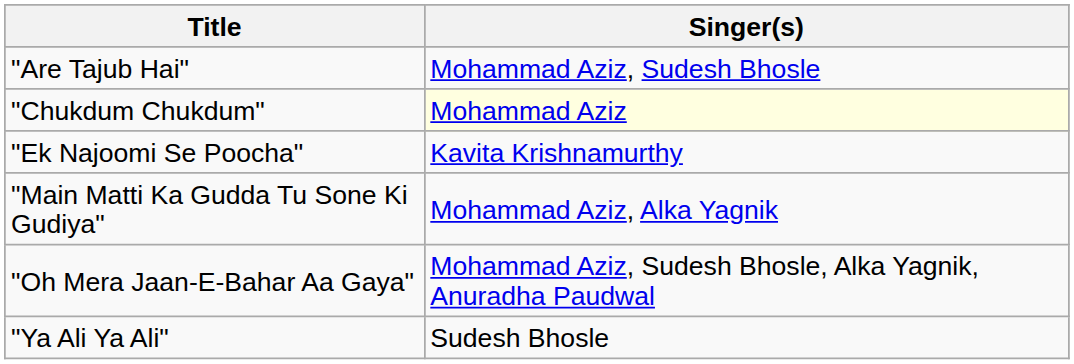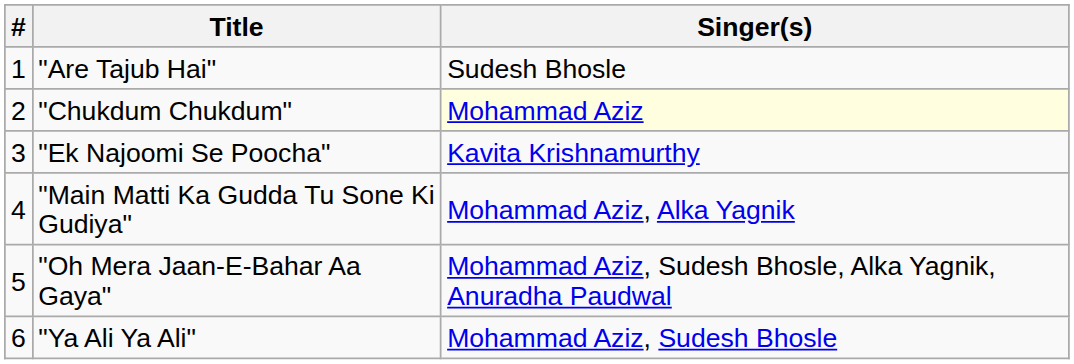 <table class="wikitable" style="font-size:95%;">
 <tr>
+<th>#</th>
 <th>Title</th>
 <th>Singer(s)</th>
 </tr>
 <tr>
+<td>1</td>
 <td>"Are Tajub Hai"</td>
-<td><a href='#'>Mohammad Aziz</a>, <a href='#'>Sudesh Bhosle</a></td>
+<td>Sudesh Bhosle</td>
 </tr>
 <tr>
+<td>2</td>
 <td>"Chukdum Chukdum"</td>
 <td style="background: lightyellow;"><a href='#'>Mohammad Aziz</a></td>
 </tr>
 <tr>
+<td>3</td>
 <td>"Ek Najoomi Se Poocha"</td>
 <td><a href='#'>Kavita Krishnamurthy</a></td>
 </tr>
 <tr>
+<td>4</td>
 <td>"Main Matti Ka Gudda Tu Sone Ki Gudiya"</td>
 <td><a href='#'>Mohammad Aziz</a>, <a href='#'>Alka Yagnik</a></td>
 </tr>
 <tr>
+<td>5</td>
 <td>"Oh Mera Jaan-E-Bahar Aa Gaya"</td>
 <td><a href='#'>Mohammad Aziz</a>, Sudesh Bhosle, Alka Yagnik, <a href='#'>Anuradha Paudwal</a></td>
 </tr>
 <tr>
+<td>6</td>
 <td>"Ya Ali Ya Ali"</td>
-<td>Sudesh Bhosle</td>
+<td><a href='#'>Mohammad Aziz</a>, <a href='#'>Sudesh Bhosle</a></td>
 </tr>
 </table>
